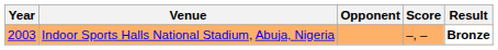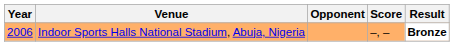 <table class="sortable wikitable" style="font-size: 90%;">
 <tr>
 <th>Year</th>
 <th>Venue</th>
 <th>Opponent</th>
 <th>Score</th>
 <th>Result</th>
 </tr>
 <tr style="background:#FFB069">
-<td align="center"><a href='#'>2003</a></td>
+<td align="center"><a href='#'>2006</a></td>
 <td align="left"><a href='#'>Indoor Sports Halls National Stadium</a>, <a href='#'>Abuja, Nigeria</a></td>
 <td align="left"></td>
 <td align="left">–, –</td>
 <td style="text-align:left; background:white"> <strong>Bronze</strong></td>
 </tr>
 </table>
